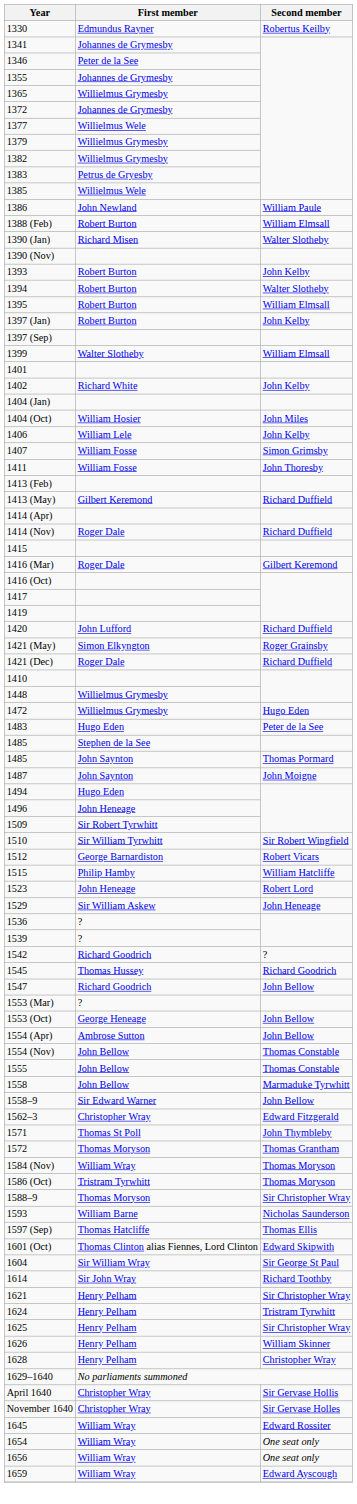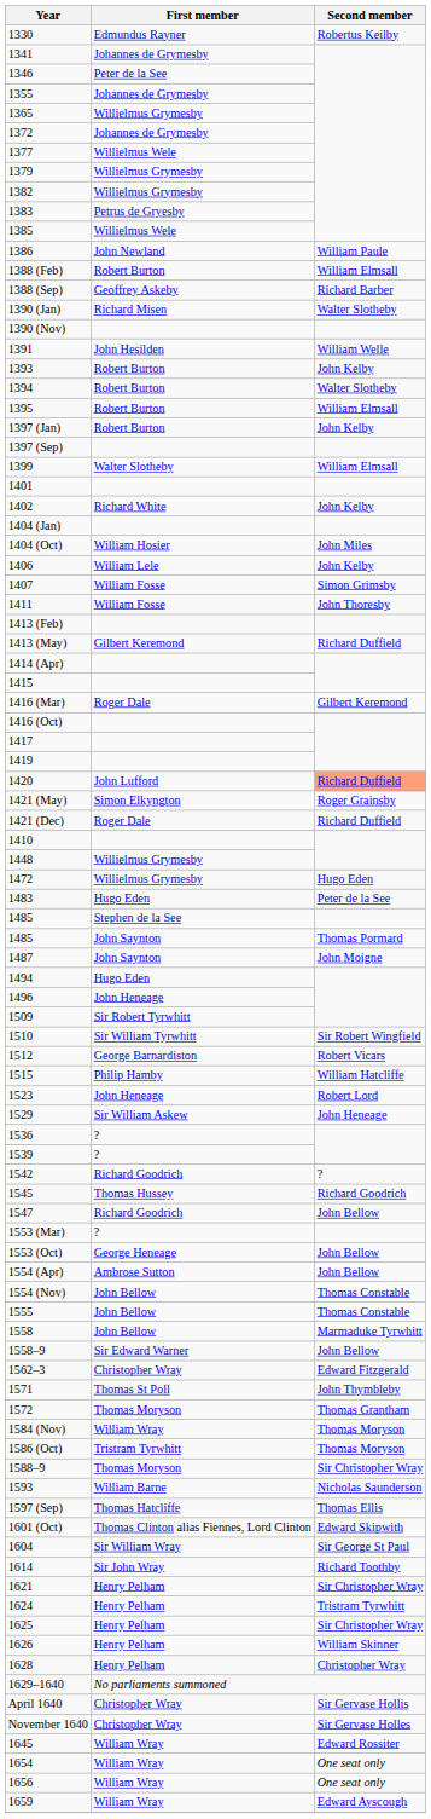 <table class="wikitable">
 <tr>
 <th>Year</th>
 <th>First member</th>
 <th>Second member</th>
 </tr>
 <tr>
 <td>1330</td>
 <td><a href='#'>Edmundus Rayner</a></td>
 <td><a href='#'>Robertus Keilby</a></td>
 </tr>
 <tr>
 <td>1341</td>
 <td><a href='#'>Johannes de Grymesby</a></td>
 </tr>
 <tr>
 <td>1346</td>
 <td><a href='#'>Peter de la See</a></td>
 </tr>
 <tr>
 <td>1355</td>
 <td><a href='#'>Johannes de Grymesby</a></td>
 </tr>
 <tr>
 <td>1365</td>
 <td><a href='#'>Willielmus Grymesby</a></td>
 </tr>
 <tr>
 <td>1372</td>
 <td><a href='#'>Johannes de Grymesby</a></td>
 </tr>
 <tr>
 <td>1377</td>
 <td><a href='#'>Willielmus Wele</a></td>
 </tr>
 <tr>
 <td>1379</td>
 <td><a href='#'>Willielmus Grymesby</a></td>
 </tr>
 <tr>
 <td>1382</td>
 <td><a href='#'>Willielmus Grymesby</a></td>
 </tr>
 <tr>
 <td>1383</td>
 <td><a href='#'>Petrus de Gryesby</a></td>
 </tr>
 <tr>
 <td>1385</td>
 <td><a href='#'>Willielmus Wele</a></td>
 </tr>
 <tr>
 <td>1386</td>
 <td><a href='#'>John Newland</a></td>
 <td><a href='#'>William Paule</a></td>
 </tr>
 <tr>
 <td>1388 (Feb)</td>
 <td><a href='#'>Robert Burton</a></td>
 <td><a href='#'>William Elmsall</a></td>
 </tr>
 <tr>
+<td>1388 (Sep)</td>
+<td><a href='#'>Geoffrey Askeby</a></td>
+<td><a href='#'>Richard Barber</a></td>
+</tr>
+<tr>
 <td>1390 (Jan)</td>
 <td><a href='#'>Richard Misen</a></td>
 <td><a href='#'>Walter Slotheby</a></td>
 </tr>
 <tr>
 <td>1390 (Nov)</td>
 <td></td>
+</tr>
+<tr>
+<td>1391</td>
+<td><a href='#'>John Hesilden</a></td>
+<td><a href='#'>William Welle</a></td>
 </tr>
 <tr>
 <td>1393</td>
 <td><a href='#'>Robert Burton</a></td>
 <td><a href='#'>John Kelby</a></td>
 </tr>
 <tr>
 <td>1394</td>
 <td><a href='#'>Robert Burton</a></td>
 <td><a href='#'>Walter Slotheby</a></td>
 </tr>
 <tr>
 <td>1395</td>
 <td><a href='#'>Robert Burton</a></td>
 <td><a href='#'>William Elmsall</a></td>
 </tr>
 <tr>
 <td>1397 (Jan)</td>
 <td><a href='#'>Robert Burton</a></td>
 <td><a href='#'>John Kelby</a></td>
 </tr>
 <tr>
 <td>1397 (Sep)</td>
 <td></td>
 </tr>
 <tr>
 <td>1399</td>
 <td><a href='#'>Walter Slotheby</a></td>
 <td><a href='#'>William Elmsall</a></td>
 </tr>
 <tr>
 <td>1401</td>
 <td></td>
 </tr>
 <tr>
 <td>1402</td>
 <td><a href='#'>Richard White</a></td>
 <td><a href='#'>John Kelby</a></td>
 </tr>
 <tr>
 <td>1404 (Jan)</td>
 <td></td>
 </tr>
 <tr>
 <td>1404 (Oct)</td>
 <td><a href='#'>William Hosier</a></td>
 <td><a href='#'>John Miles</a></td>
 </tr>
 <tr>
 <td>1406</td>
 <td><a href='#'>William Lele</a></td>
 <td><a href='#'>John Kelby</a></td>
 </tr>
 <tr>
 <td>1407</td>
 <td><a href='#'>William Fosse</a></td>
 <td><a href='#'>Simon Grimsby</a></td>
 </tr>
 <tr>
 <td>1411</td>
 <td><a href='#'>William Fosse</a></td>
 <td><a href='#'>John Thoresby</a></td>
 </tr>
 <tr>
 <td>1413 (Feb)</td>
 <td></td>
 </tr>
 <tr>
 <td>1413 (May)</td>
 <td><a href='#'>Gilbert Keremond</a></td>
 <td><a href='#'>Richard Duffield</a></td>
 </tr>
 <tr>
 <td>1414 (Apr)</td>
 <td></td>
 </tr>
 <tr>
-<td>1414 (Nov)</td>
-<td><a href='#'>Roger Dale</a></td>
-<td><a href='#'>Richard Duffield</a></td>
-</tr>
-<tr>
 <td>1415</td>
 <td></td>
 </tr>
 <tr>
 <td>1416 (Mar)</td>
 <td><a href='#'>Roger Dale</a></td>
 <td><a href='#'>Gilbert Keremond</a></td>
 </tr>
 <tr>
 <td>1416 (Oct)</td>
 <td></td>
 </tr>
 <tr>
 <td>1417</td>
 <td></td>
 </tr>
 <tr>
 <td>1419</td>
 <td></td>
 </tr>
 <tr>
 <td>1420</td>
 <td><a href='#'>John Lufford</a></td>
-<td><a href='#'>Richard Duffield</a></td>
+<td style="background: lightsalmon;"><a href='#'>Richard Duffield</a></td>
 </tr>
 <tr>
 <td>1421 (May)</td>
 <td><a href='#'>Simon Elkyngton</a></td>
 <td><a href='#'>Roger Grainsby</a></td>
 </tr>
 <tr>
 <td>1421 (Dec)</td>
 <td><a href='#'>Roger Dale</a></td>
 <td><a href='#'>Richard Duffield</a></td>
 </tr>
 <tr>
 <td>1410</td>
 <td></td>
 </tr>
 <tr>
 <td>1448</td>
 <td><a href='#'>Willielmus Grymesby</a></td>
 </tr>
 <tr>
 <td>1472</td>
 <td><a href='#'>Willielmus Grymesby</a></td>
 <td><a href='#'>Hugo Eden</a></td>
 </tr>
 <tr>
 <td>1483</td>
 <td><a href='#'>Hugo Eden</a></td>
 <td><a href='#'>Peter de la See</a></td>
 </tr>
 <tr>
 <td>1485</td>
 <td><a href='#'>Stephen de la See</a></td>
 </tr>
 <tr>
 <td>1485</td>
 <td><a href='#'>John Saynton</a></td>
 <td><a href='#'>Thomas Pormard</a></td>
 </tr>
 <tr>
 <td>1487</td>
 <td><a href='#'>John Saynton</a></td>
 <td><a href='#'>John Moigne</a></td>
 </tr>
 <tr>
 <td>1494</td>
 <td><a href='#'>Hugo Eden</a></td>
 </tr>
 <tr>
 <td>1496</td>
 <td><a href='#'>John Heneage</a></td>
 </tr>
 <tr>
 <td>1509</td>
 <td><a href='#'>Sir Robert Tyrwhitt</a></td>
 </tr>
 <tr>
 <td>1510</td>
 <td><a href='#'>Sir William Tyrwhitt</a></td>
 <td><a href='#'>Sir Robert Wingfield</a></td>
 </tr>
 <tr>
 <td>1512</td>
 <td><a href='#'>George Barnardiston</a></td>
 <td><a href='#'>Robert Vicars</a></td>
 </tr>
 <tr>
 <td>1515</td>
 <td><a href='#'>Philip Hamby</a></td>
 <td><a href='#'>William Hatcliffe</a></td>
 </tr>
 <tr>
 <td>1523</td>
 <td><a href='#'>John Heneage</a></td>
 <td><a href='#'>Robert Lord</a></td>
 </tr>
 <tr>
 <td>1529</td>
 <td><a href='#'>Sir William Askew</a></td>
 <td><a href='#'>John Heneage</a></td>
 </tr>
 <tr>
 <td>1536</td>
 <td>?</td>
 </tr>
 <tr>
 <td>1539</td>
 <td>?</td>
 </tr>
 <tr>
 <td>1542</td>
 <td><a href='#'>Richard Goodrich</a></td>
 <td>?</td>
 </tr>
 <tr>
 <td>1545</td>
 <td><a href='#'>Thomas Hussey</a></td>
 <td><a href='#'>Richard Goodrich</a></td>
 </tr>
 <tr>
 <td>1547</td>
 <td><a href='#'>Richard Goodrich</a></td>
 <td><a href='#'>John Bellow</a></td>
 </tr>
 <tr>
 <td>1553 (Mar)</td>
 <td>?</td>
 </tr>
 <tr>
 <td>1553 (Oct)</td>
 <td><a href='#'>George Heneage</a></td>
 <td><a href='#'>John Bellow</a></td>
 </tr>
 <tr>
 <td>1554 (Apr)</td>
 <td><a href='#'>Ambrose Sutton</a></td>
 <td><a href='#'>John Bellow</a></td>
 </tr>
 <tr>
 <td>1554 (Nov)</td>
 <td><a href='#'>John Bellow</a></td>
 <td><a href='#'>Thomas Constable</a></td>
 </tr>
 <tr>
 <td>1555</td>
 <td><a href='#'>John Bellow</a></td>
 <td><a href='#'>Thomas Constable</a></td>
 </tr>
 <tr>
 <td>1558</td>
 <td><a href='#'>John Bellow</a></td>
 <td><a href='#'>Marmaduke Tyrwhitt</a></td>
 </tr>
 <tr>
 <td>1558–9</td>
 <td><a href='#'>Sir Edward Warner</a></td>
 <td><a href='#'>John Bellow</a></td>
 </tr>
 <tr>
 <td>1562–3</td>
 <td><a href='#'>Christopher Wray</a></td>
 <td><a href='#'>Edward Fitzgerald</a></td>
 </tr>
 <tr>
 <td>1571</td>
 <td><a href='#'>Thomas St Poll</a></td>
 <td><a href='#'>John Thymbleby</a></td>
 </tr>
 <tr>
 <td>1572</td>
 <td><a href='#'>Thomas Moryson</a></td>
 <td><a href='#'>Thomas Grantham</a></td>
 </tr>
 <tr>
 <td>1584 (Nov)</td>
 <td><a href='#'>William Wray</a></td>
 <td><a href='#'>Thomas Moryson</a></td>
 </tr>
 <tr>
 <td>1586 (Oct)</td>
 <td><a href='#'>Tristram Tyrwhitt</a></td>
 <td><a href='#'>Thomas Moryson</a></td>
 </tr>
 <tr>
 <td>1588–9</td>
 <td><a href='#'>Thomas Moryson</a></td>
 <td><a href='#'>Sir Christopher Wray</a></td>
 </tr>
 <tr>
 <td>1593</td>
 <td><a href='#'>William Barne</a></td>
 <td><a href='#'>Nicholas Saunderson</a></td>
 </tr>
 <tr>
 <td>1597 (Sep)</td>
 <td><a href='#'>Thomas Hatcliffe</a></td>
 <td><a href='#'>Thomas Ellis</a></td>
 </tr>
 <tr>
 <td>1601 (Oct)</td>
 <td><a href='#'>Thomas Clinton</a> alias Fiennes, Lord Clinton</td>
 <td><a href='#'>Edward Skipwith</a></td>
 </tr>
 <tr>
 <td>1604</td>
 <td><a href='#'>Sir William Wray</a></td>
 <td><a href='#'>Sir George St Paul</a></td>
 </tr>
 <tr>
 <td>1614</td>
 <td><a href='#'>Sir John Wray</a></td>
 <td><a href='#'>Richard Toothby</a></td>
 </tr>
 <tr>
 <td>1621</td>
 <td><a href='#'>Henry Pelham</a></td>
 <td><a href='#'>Sir Christopher Wray</a></td>
 </tr>
 <tr>
 <td>1624</td>
 <td><a href='#'>Henry Pelham</a></td>
 <td><a href='#'>Tristram Tyrwhitt</a></td>
 </tr>
 <tr>
 <td>1625</td>
 <td><a href='#'>Henry Pelham</a></td>
 <td><a href='#'>Sir Christopher Wray</a></td>
 </tr>
 <tr>
 <td>1626</td>
 <td><a href='#'>Henry Pelham</a></td>
 <td><a href='#'>William Skinner</a></td>
 </tr>
 <tr>
 <td>1628</td>
 <td><a href='#'>Henry Pelham</a></td>
 <td><a href='#'>Christopher Wray</a></td>
 </tr>
 <tr>
 <td>1629–1640</td>
 <td colspan="2"><em>No parliaments summoned</em></td>
 </tr>
 <tr>
 <td>April 1640</td>
 <td><a href='#'>Christopher Wray</a></td>
 <td><a href='#'>Sir Gervase Hollis</a></td>
 </tr>
 <tr>
 <td>November 1640</td>
 <td><a href='#'>Christopher Wray</a></td>
 <td><a href='#'>Sir Gervase Holles</a></td>
 </tr>
 <tr>
 <td>1645</td>
 <td><a href='#'>William Wray</a></td>
 <td><a href='#'>Edward Rossiter</a></td>
 </tr>
 <tr>
 <td>1654</td>
 <td><a href='#'>William Wray</a></td>
 <td><em>One seat only</em></td>
 </tr>
 <tr>
 <td>1656</td>
 <td><a href='#'>William Wray</a></td>
 <td><em>One seat only</em></td>
 </tr>
 <tr>
 <td>1659</td>
 <td><a href='#'>William Wray</a></td>
 <td><a href='#'>Edward Ayscough</a></td>
 </tr>
 <tr>
 </tr>
 </table>
